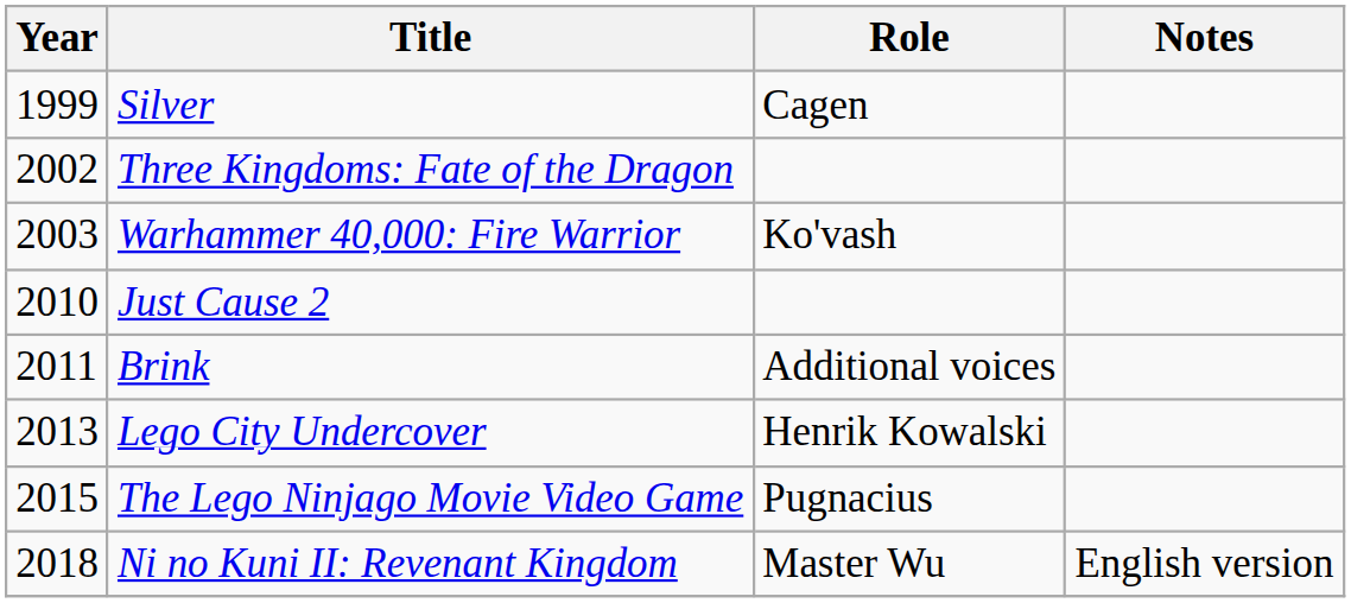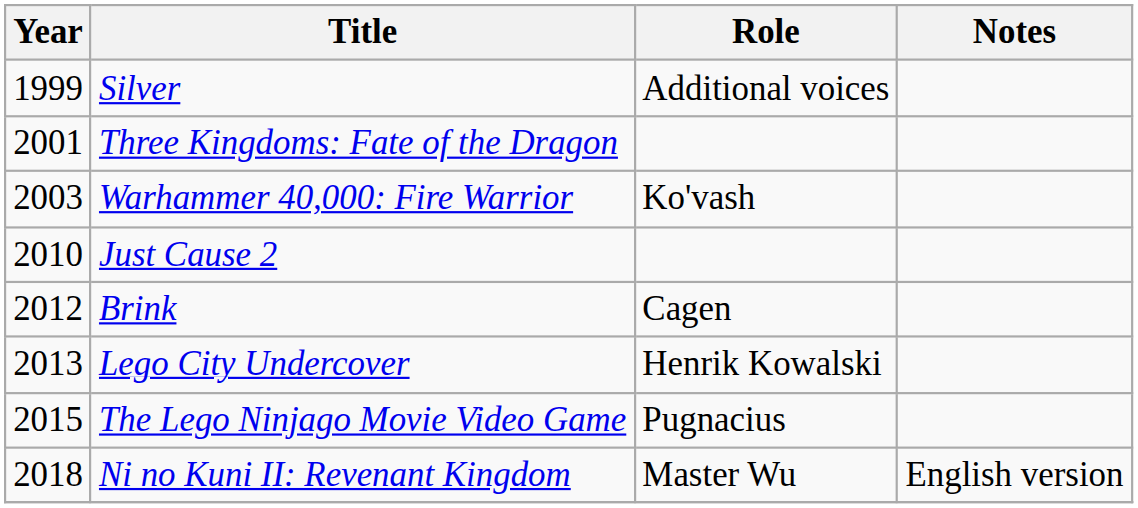 <table class="wikitable">
 <tr>
 <th>Year</th>
 <th>Title</th>
 <th>Role</th>
 <th>Notes</th>
 </tr>
 <tr>
 <td>1999</td>
 <td><em><a href='#'>Silver</a></em></td>
-<td>Cagen</td>
+<td>Additional voices</td>
 <td></td>
 </tr>
 <tr>
-<td>2002</td>
+<td>2001</td>
 <td><em><a href='#'>Three Kingdoms: Fate of the Dragon</a></em></td>
 <td></td>
 <td></td>
 </tr>
 <tr>
 <td>2003</td>
 <td><em><a href='#'>Warhammer 40,000: Fire Warrior</a></em></td>
 <td>Ko'vash</td>
 <td></td>
 </tr>
 <tr>
 <td>2010</td>
 <td><em><a href='#'>Just Cause 2</a></em></td>
 <td></td>
 <td></td>
 </tr>
 <tr>
-<td>2011</td>
+<td>2012</td>
 <td><em><a href='#'>Brink</a></em></td>
-<td>Additional voices</td>
+<td>Cagen</td>
 <td></td>
 </tr>
 <tr>
 <td>2013</td>
 <td><em><a href='#'>Lego City Undercover</a></em></td>
 <td>Henrik Kowalski</td>
 <td></td>
 </tr>
 <tr>
 <td>2015</td>
 <td><em><a href='#'>The Lego Ninjago Movie Video Game</a></em></td>
 <td>Pugnacius</td>
 <td></td>
 </tr>
 <tr>
 <td>2018</td>
 <td><em><a href='#'>Ni no Kuni II: Revenant Kingdom</a></em></td>
 <td>Master Wu</td>
 <td>English version</td>
 </tr>
 <tr>
 </tr>
 </table>
